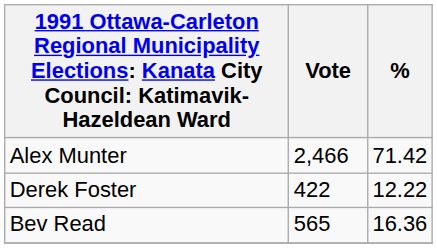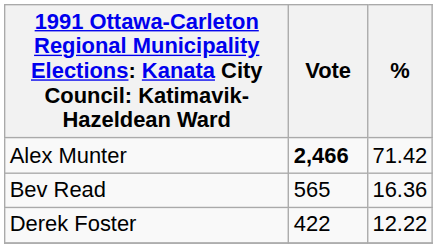 <table class="wikitable">
 <tr>
 <th bgcolor="#DDDDFF" width="200px"><a href='#'>1991 Ottawa-Carleton Regional Municipality Elections</a>: <a href='#'>Kanata</a> City Council: Katimavik-Hazeldean Ward</th>
 <th bgcolor="#DDDDFF" width="50px">Vote</th>
 <th bgcolor="#DDDDFF" width="30px">%</th>
 </tr>
 <tr>
 <td>Alex Munter</td>
-<td>2,466</td>
+<td><strong>2,466</strong></td>
 <td>71.42</td>
+</tr>
+<tr>
+<td>Bev Read</td>
+<td>565</td>
+<td>16.36</td>
 </tr>
 <tr>
 <td>Derek Foster</td>
 <td>422</td>
 <td>12.22</td>
 </tr>
 <tr>
-<td>Bev Read</td>
-<td>565</td>
-<td>16.36</td>
-</tr>
-<tr>
 </tr>
 </table>
